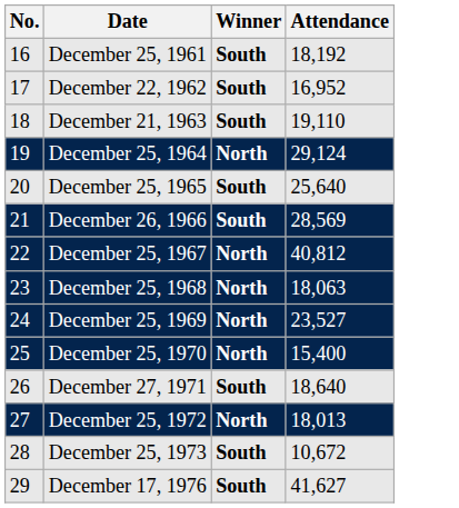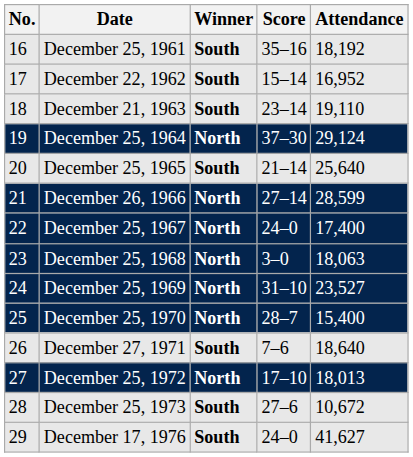 <table class="wikitable" style="font-size: 95%;">
 <tr>
 <th>No.</th>
 <th>Date</th>
 <th>Winner</th>
+<th>Score</th>
 <th>Attendance</th>
 </tr>
 <tr style="background: #e8e8e8;">
 <td>16</td>
 <td>December 25, 1961</td>
 <td><strong>South</strong></td>
+<td>35–16</td>
 <td>18,192</td>
 </tr>
 <tr style="background: #e8e8e8;">
 <td>17</td>
 <td>December 22, 1962</td>
 <td><strong>South</strong></td>
+<td>15–14</td>
 <td>16,952</td>
 </tr>
 <tr style="background: #e8e8e8;">
 <td>18</td>
 <td>December 21, 1963</td>
 <td><strong>South</strong></td>
+<td>23–14</td>
 <td>19,110</td>
 </tr>
 <tr style="background: #03244d; color:white">
 <td>19</td>
 <td>December 25, 1964</td>
 <td><strong>North</strong></td>
+<td>37–30</td>
 <td>29,124</td>
 </tr>
 <tr style="background: #e8e8e8;">
 <td>20</td>
 <td>December 25, 1965</td>
 <td><strong>South</strong></td>
+<td>21–14</td>
 <td>25,640</td>
 </tr>
 <tr style="background: #03244d; color:white">
 <td>21</td>
 <td>December 26, 1966</td>
-<td><strong>South</strong></td>
-<td>28,569</td>
+<td><strong>North</strong></td>
+<td>27–14</td>
+<td>28,599</td>
 </tr>
 <tr style="background: #03244d; color:white">
 <td>22</td>
 <td>December 25, 1967</td>
 <td><strong>North</strong></td>
-<td>40,812</td>
+<td>24–0</td>
+<td>17,400</td>
 </tr>
 <tr style="background: #03244d; color:white">
 <td>23</td>
 <td>December 25, 1968</td>
 <td><strong>North</strong></td>
+<td>3–0</td>
 <td>18,063</td>
 </tr>
 <tr style="background: #03244d; color:white">
 <td>24</td>
 <td>December 25, 1969</td>
 <td><strong>North</strong></td>
+<td>31–10</td>
 <td>23,527</td>
 </tr>
 <tr style="background: #03244d; color:white">
 <td>25</td>
 <td>December 25, 1970</td>
 <td><strong>North</strong></td>
+<td>28–7</td>
 <td>15,400</td>
 </tr>
 <tr style="background: #e8e8e8;">
 <td>26</td>
 <td>December 27, 1971</td>
 <td><strong>South</strong></td>
+<td>7–6</td>
 <td>18,640</td>
 </tr>
 <tr style="background: #03244d; color:white">
 <td>27</td>
 <td>December 25, 1972</td>
 <td><strong>North</strong></td>
+<td>17–10</td>
 <td>18,013</td>
 </tr>
 <tr style="background: #e8e8e8;">
 <td>28</td>
 <td>December 25, 1973</td>
 <td><strong>South</strong></td>
+<td>27–6</td>
 <td>10,672</td>
 </tr>
 <tr style="background: #e8e8e8;">
 <td>29</td>
 <td>December 17, 1976</td>
 <td><strong>South</strong></td>
+<td>24–0</td>
 <td>41,627</td>
 </tr>
 </table>
